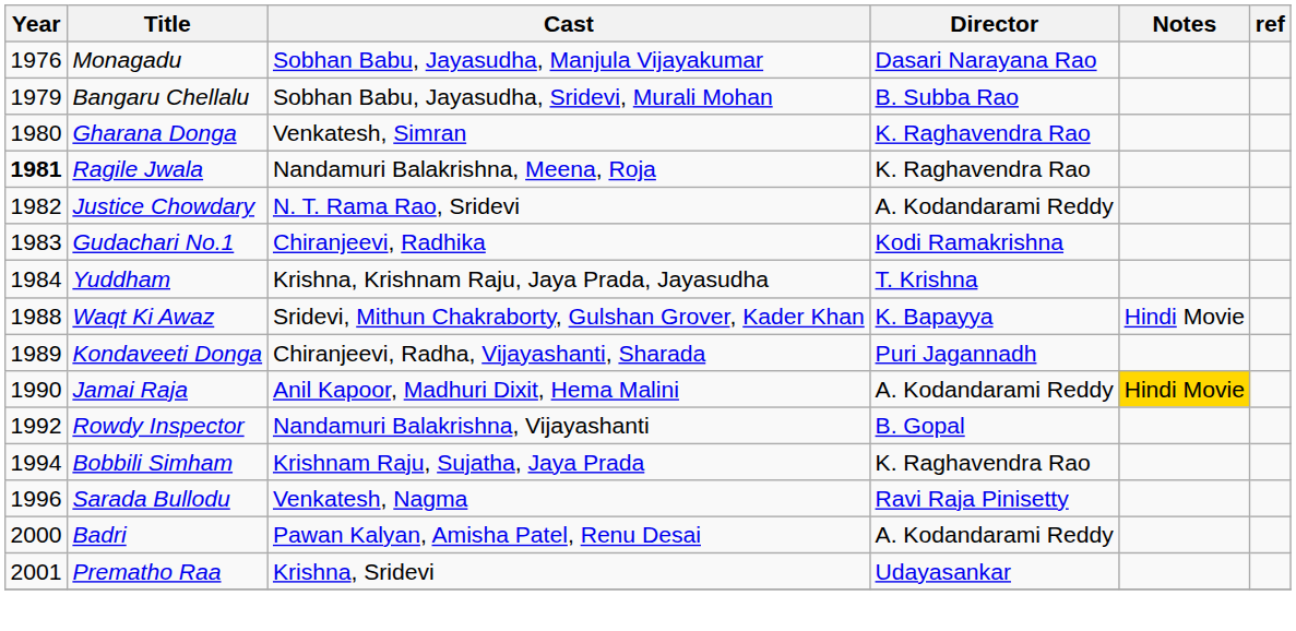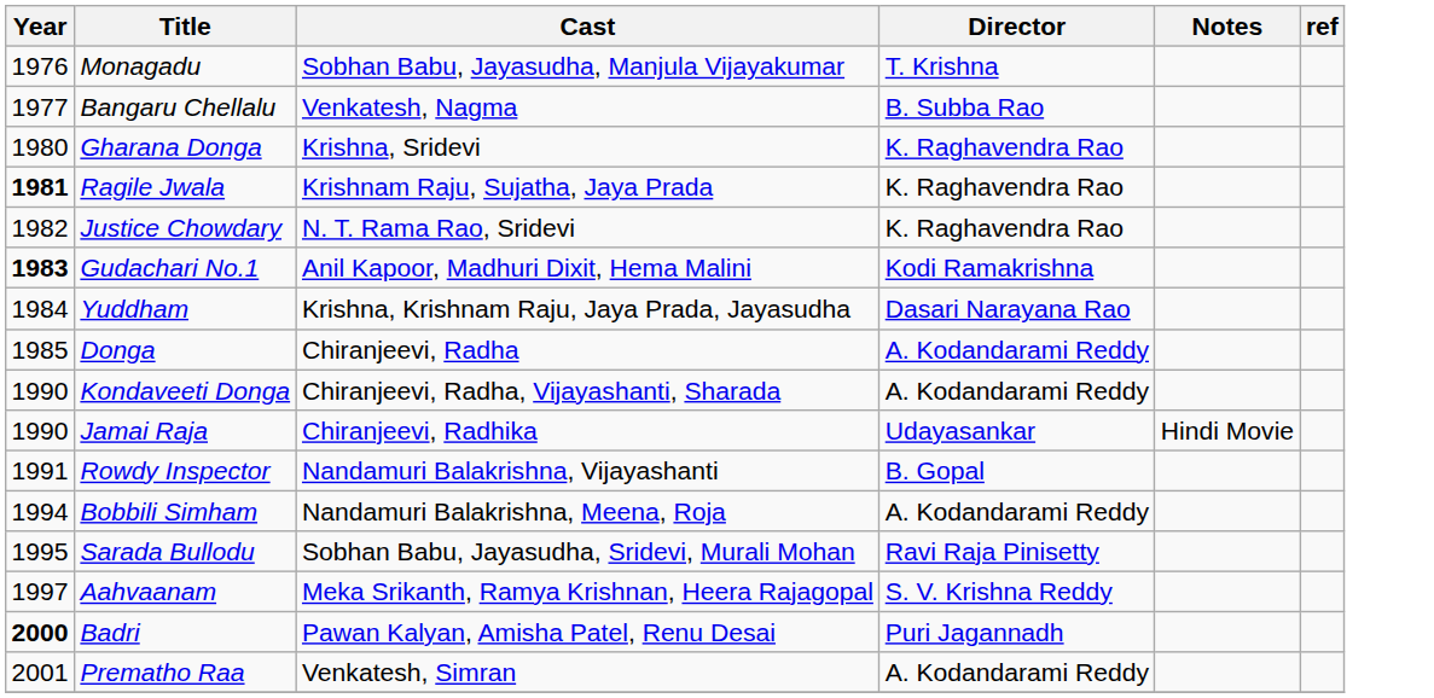 <table class="wikitable" style="font-size: 95%;">
 <tr>
 <th>Year</th>
 <th>Title</th>
 <th>Cast</th>
 <th>Director</th>
 <th>Notes</th>
 <th>ref</th>
 </tr>
 <tr>
 <td>1976</td>
 <td><em>Monagadu</em></td>
 <td><a href='#'>Sobhan Babu</a>, <a href='#'>Jayasudha</a>, <a href='#'>Manjula Vijayakumar</a></td>
-<td><a href='#'>Dasari Narayana Rao</a></td>
+<td><a href='#'>T. Krishna</a></td>
 <td></td>
 <td></td>
 </tr>
 <tr>
-<td>1979</td>
+<td>1977</td>
 <td><em>Bangaru Chellalu</em></td>
-<td>Sobhan Babu, Jayasudha, <a href='#'>Sridevi</a>, <a href='#'>Murali Mohan</a></td>
+<td><a href='#'>Venkatesh</a>, <a href='#'>Nagma</a></td>
 <td><a href='#'>B. Subba Rao</a></td>
 <td></td>
 <td></td>
 </tr>
 <tr>
 <td>1980</td>
 <td><em><a href='#'>Gharana Donga</a></em></td>
-<td>Venkatesh, <a href='#'>Simran</a></td>
+<td><a href='#'>Krishna</a>, Sridevi</td>
 <td><a href='#'>K. Raghavendra Rao</a></td>
 <td></td>
 <td></td>
 </tr>
 <tr>
 <td><strong>1981</strong></td>
 <td><em><a href='#'>Ragile Jwala</a></em></td>
-<td>Nandamuri Balakrishna, <a href='#'>Meena</a>, <a href='#'>Roja</a></td>
+<td><a href='#'>Krishnam Raju</a>, <a href='#'>Sujatha</a>, <a href='#'>Jaya Prada</a></td>
 <td>K. Raghavendra Rao</td>
 <td></td>
 <td></td>
 </tr>
 <tr>
 <td>1982</td>
 <td><em><a href='#'>Justice Chowdary</a></em></td>
 <td><a href='#'>N. T. Rama Rao</a>, Sridevi</td>
-<td>A. Kodandarami Reddy</td>
+<td>K. Raghavendra Rao</td>
 <td></td>
 <td></td>
 </tr>
 <tr>
-<td>1983</td>
+<td><strong>1983</strong></td>
 <td><em><a href='#'>Gudachari No.1</a></em></td>
-<td><a href='#'>Chiranjeevi</a>, <a href='#'>Radhika</a></td>
+<td><a href='#'>Anil Kapoor</a>, <a href='#'>Madhuri Dixit</a>, <a href='#'>Hema Malini</a></td>
 <td><a href='#'>Kodi Ramakrishna</a></td>
 <td></td>
 <td></td>
 </tr>
 <tr>
 <td>1984</td>
 <td><em><a href='#'>Yuddham</a></em></td>
 <td>Krishna, Krishnam Raju, Jaya Prada, Jayasudha</td>
-<td><a href='#'>T. Krishna</a></td>
+<td><a href='#'>Dasari Narayana Rao</a></td>
 <td></td>
 <td></td>
 </tr>
 <tr>
-<td>1988</td>
-<td><em><a href='#'>Waqt Ki Awaz</a></em></td>
-<td>Sridevi, <a href='#'>Mithun Chakraborty</a>, <a href='#'>Gulshan Grover</a>, <a href='#'>Kader Khan</a></td>
-<td><a href='#'>K. Bapayya</a></td>
-<td><a href='#'>Hindi</a> Movie</td>
+<td>1985</td>
+<td><em><a href='#'>Donga</a></em></td>
+<td>Chiranjeevi, <a href='#'>Radha</a></td>
+<td><a href='#'>A. Kodandarami Reddy</a></td>
+<td></td>
 <td></td>
 </tr>
 <tr>
-<td>1989</td>
+<td>1990</td>
 <td><em><a href='#'>Kondaveeti Donga</a></em></td>
 <td>Chiranjeevi, Radha, <a href='#'>Vijayashanti</a>, <a href='#'>Sharada</a></td>
-<td><a href='#'>Puri Jagannadh</a></td>
+<td>A. Kodandarami Reddy</td>
 <td></td>
 <td></td>
 </tr>
 <tr>
 <td>1990</td>
 <td><em><a href='#'>Jamai Raja</a></em></td>
-<td><a href='#'>Anil Kapoor</a>, <a href='#'>Madhuri Dixit</a>, <a href='#'>Hema Malini</a></td>
-<td>A. Kodandarami Reddy</td>
-<td style="background: gold;">Hindi Movie</td>
+<td><a href='#'>Chiranjeevi</a>, <a href='#'>Radhika</a></td>
+<td><a href='#'>Udayasankar</a></td>
+<td>Hindi Movie</td>
 <td></td>
 </tr>
 <tr>
-<td>1992</td>
+<td>1991</td>
 <td><em><a href='#'>Rowdy Inspector</a></em></td>
 <td><a href='#'>Nandamuri Balakrishna</a>, Vijayashanti</td>
 <td><a href='#'>B. Gopal</a></td>
 <td></td>
 <td></td>
 </tr>
 <tr>
 <td>1994</td>
 <td><em><a href='#'>Bobbili Simham</a></em></td>
-<td><a href='#'>Krishnam Raju</a>, <a href='#'>Sujatha</a>, <a href='#'>Jaya Prada</a></td>
-<td>K. Raghavendra Rao</td>
+<td>Nandamuri Balakrishna, <a href='#'>Meena</a>, <a href='#'>Roja</a></td>
+<td>A. Kodandarami Reddy</td>
 <td></td>
 <td></td>
 </tr>
 <tr>
-<td>1996</td>
+<td>1995</td>
 <td><em><a href='#'>Sarada Bullodu</a></em></td>
-<td><a href='#'>Venkatesh</a>, <a href='#'>Nagma</a></td>
+<td>Sobhan Babu, Jayasudha, <a href='#'>Sridevi</a>, <a href='#'>Murali Mohan</a></td>
 <td><a href='#'>Ravi Raja Pinisetty</a></td>
 <td></td>
 <td></td>
 </tr>
 <tr>
-<td>2000</td>
+<td>1997</td>
+<td><em><a href='#'>Aahvaanam</a></em></td>
+<td><a href='#'>Meka Srikanth</a>, <a href='#'>Ramya Krishnan</a>, <a href='#'>Heera Rajagopal</a></td>
+<td><a href='#'>S. V. Krishna Reddy</a></td>
+<td></td>
+<td></td>
+</tr>
+<tr>
+<td><strong>2000</strong></td>
 <td><em><a href='#'>Badri</a></em></td>
 <td><a href='#'>Pawan Kalyan</a>, <a href='#'>Amisha Patel</a>, <a href='#'>Renu Desai</a></td>
-<td>A. Kodandarami Reddy</td>
+<td><a href='#'>Puri Jagannadh</a></td>
 <td></td>
 <td></td>
 </tr>
 <tr>
 <td>2001</td>
 <td><em><a href='#'>Prematho Raa</a></em></td>
-<td><a href='#'>Krishna</a>, Sridevi</td>
-<td><a href='#'>Udayasankar</a></td>
+<td>Venkatesh, <a href='#'>Simran</a></td>
+<td>A. Kodandarami Reddy</td>
 <td></td>
 <td></td>
 </tr>
 <tr>
 </tr>
 </table>
